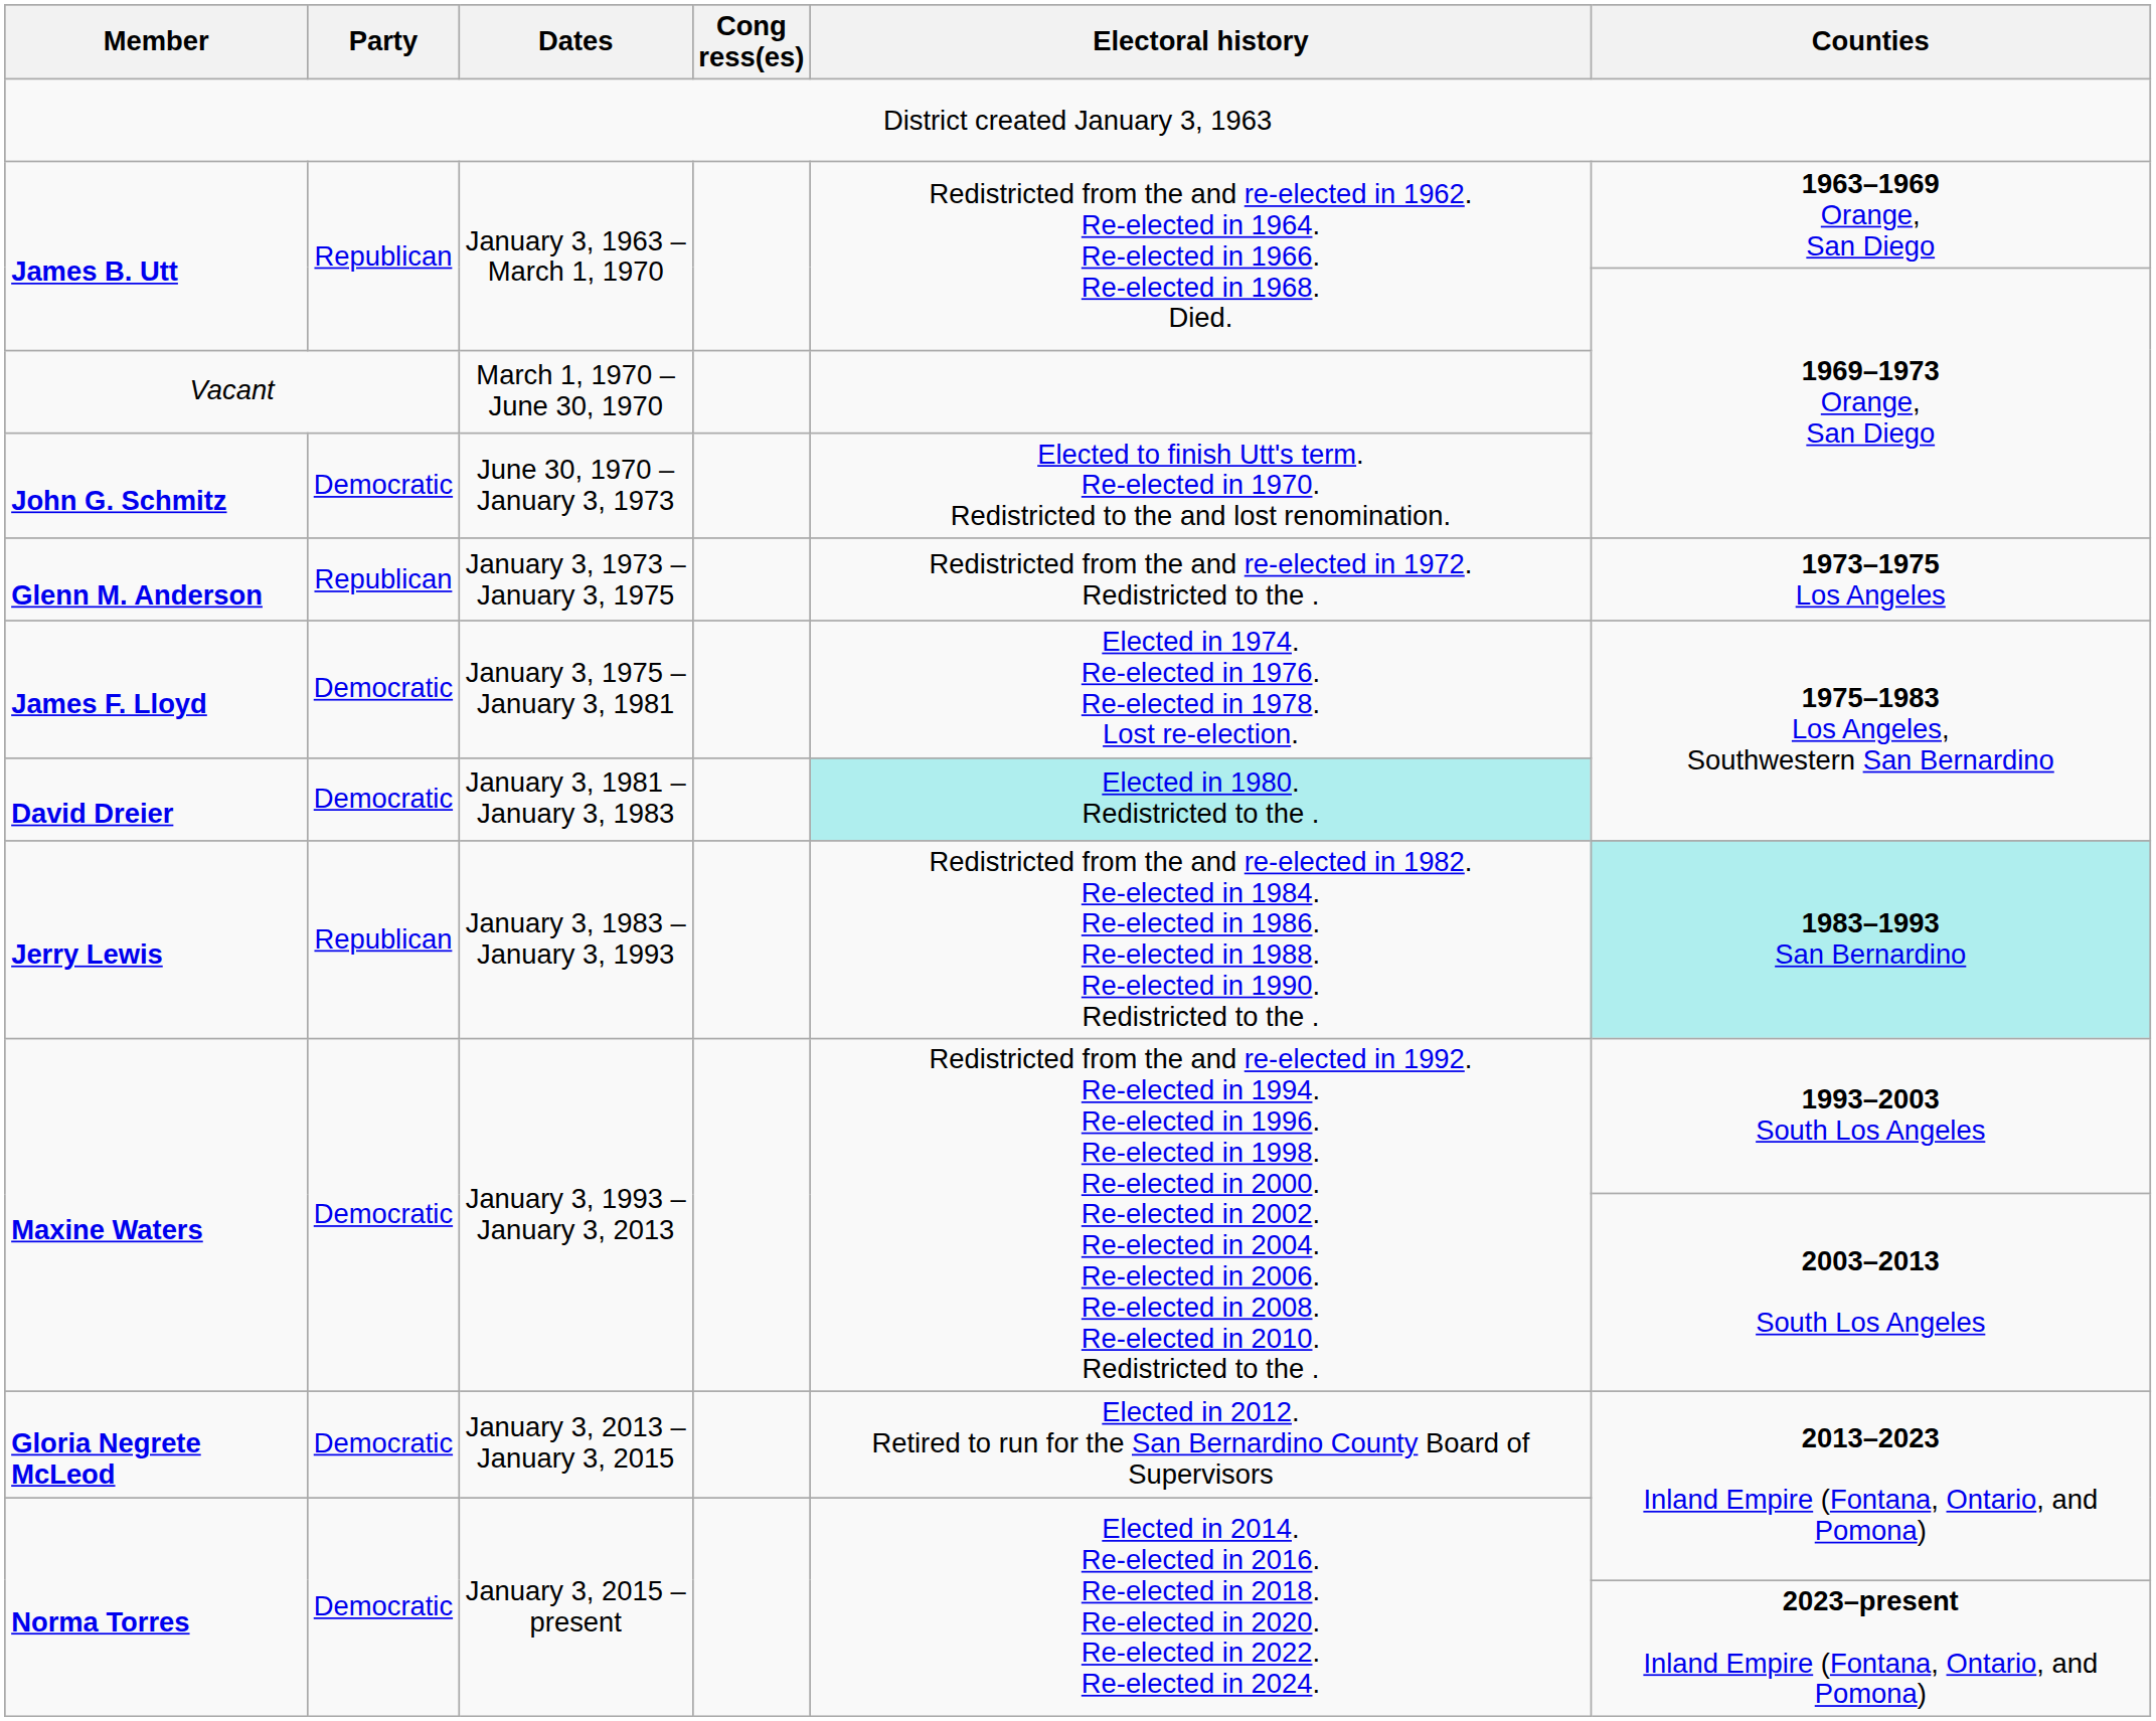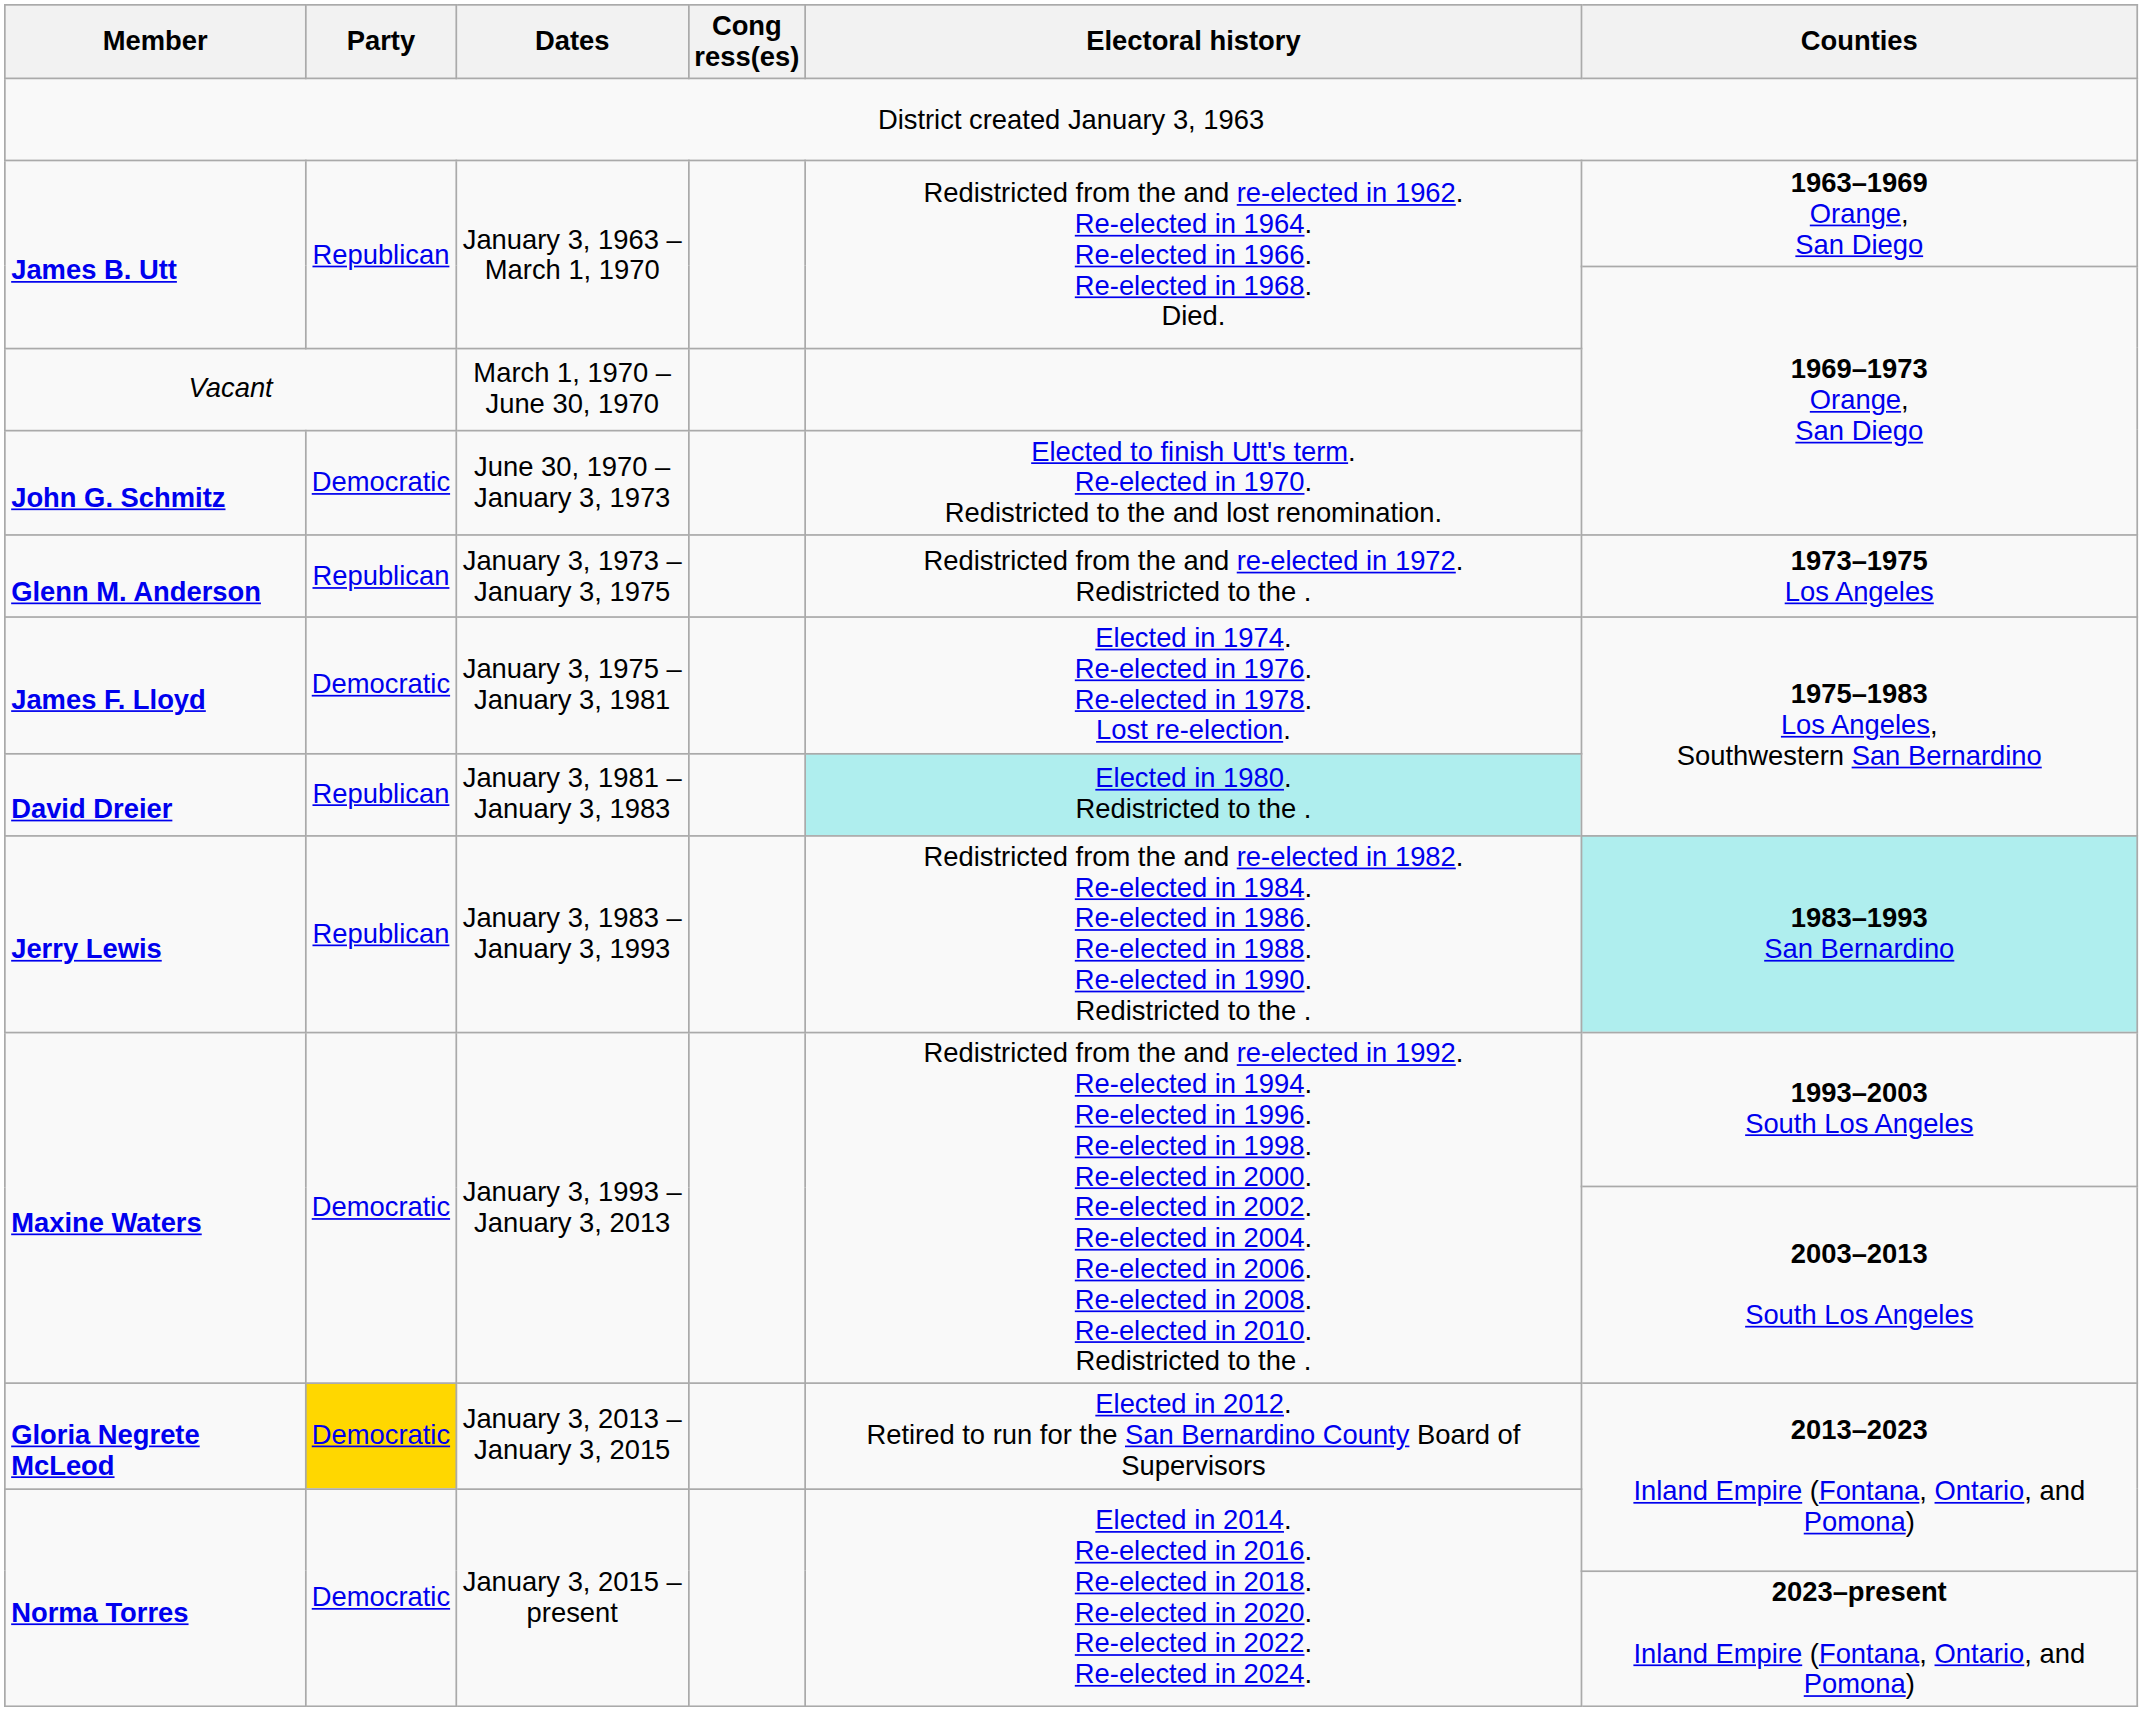 <table class=wikitable style="text-align:center">
 <tr>
 <th>Member</th>
 <th>Party</th>
 <th>Dates</th>
 <th>Cong<br>ress(es)</th>
 <th>Electoral history</th>
 <th>Counties</th>
 </tr>
 <tr style="height:3em">
 <td colspan=6>District created January 3, 1963</td>
 </tr>
 <tr style="height:3em">
 <td rowspan=2  align=left><br><strong><a href='#'>James B. Utt</a></strong><br></td>
 <td rowspan=2  ><a href='#'>Republican</a></td>
 <td rowspan=2  nowrap>January 3, 1963 –<br>March 1, 1970</td>
 <td rowspan=2></td>
 <td rowspan=2>Redistricted from the  and <a href='#'>re-elected in 1962</a>.<br><a href='#'>Re-elected in 1964</a>.<br><a href='#'>Re-elected in 1966</a>.<br><a href='#'>Re-elected in 1968</a>.<br>Died.</td>
 <td><strong>1963–1969</strong><br><a href='#'>Orange</a>,<br><a href='#'>San Diego</a></td>
 </tr>
 <tr style="height:3em">
 <td rowspan=3><strong>1969–1973</strong><br><a href='#'>Orange</a>,<br><a href='#'>San Diego</a></td>
 </tr>
 <tr style="height:3em">
 <td colspan=2><em>Vacant</em></td>
 <td nowrap>March 1, 1970 –<br>June 30, 1970</td>
 <td></td>
 </tr>
 <tr style="height:3em">
 <td align=left><br><strong><a href='#'>John G. Schmitz</a></strong><br></td>
 <td><a href='#'>Democratic</a></td>
 <td nowrap>June 30, 1970 –<br>January 3, 1973</td>
 <td></td>
 <td><a href='#'>Elected to finish Utt's term</a>.<br><a href='#'>Re-elected in 1970</a>.<br>Redistricted to the  and lost renomination.</td>
 </tr>
 <tr style="height:3em">
 <td align=left><br><strong><a href='#'>Glenn M. Anderson</a></strong><br></td>
 <td><a href='#'>Republican</a></td>
 <td nowrap>January 3, 1973 –<br>January 3, 1975</td>
 <td></td>
 <td>Redistricted from the  and <a href='#'>re-elected in 1972</a>.<br>Redistricted to the .</td>
 <td><strong>1973–1975</strong><br><a href='#'>Los Angeles</a></td>
 </tr>
 <tr style="height:3em">
 <td align=left><br><strong><a href='#'>James F. Lloyd</a></strong><br></td>
 <td><a href='#'>Democratic</a></td>
 <td nowrap>January 3, 1975 –<br>January 3, 1981</td>
 <td></td>
 <td><a href='#'>Elected in 1974</a>.<br><a href='#'>Re-elected in 1976</a>.<br><a href='#'>Re-elected in 1978</a>.<br><a href='#'>Lost re-election</a>.</td>
 <td rowspan=2><strong>1975–1983</strong><br><a href='#'>Los Angeles</a>,<br>Southwestern <a href='#'>San Bernardino</a></td>
 </tr>
 <tr style="height:3em">
 <td align=left><br><strong><a href='#'>David Dreier</a></strong><br></td>
-<td><a href='#'>Democratic</a></td>
+<td><a href='#'>Republican</a></td>
 <td nowrap>January 3, 1981 –<br>January 3, 1983</td>
 <td></td>
 <td style="background: paleturquoise;"><a href='#'>Elected in 1980</a>.<br>Redistricted to the .</td>
 </tr>
 <tr style="height:3em">
 <td align=left><br><strong><a href='#'>Jerry Lewis</a></strong><br></td>
 <td><a href='#'>Republican</a></td>
 <td nowrap>January 3, 1983 –<br>January 3, 1993</td>
 <td></td>
 <td>Redistricted from the  and <a href='#'>re-elected in 1982</a>.<br><a href='#'>Re-elected in 1984</a>.<br><a href='#'>Re-elected in 1986</a>.<br><a href='#'>Re-elected in 1988</a>.<br><a href='#'>Re-elected in 1990</a>.<br>Redistricted to the .</td>
 <td style="background: paleturquoise;"><strong>1983–1993</strong><br><a href='#'>San Bernardino</a></td>
 </tr>
 <tr style="height:3em">
 <td rowspan=2 align=left><br><strong><a href='#'>Maxine Waters</a></strong><br></td>
 <td rowspan=2 ><a href='#'>Democratic</a></td>
 <td rowspan=2 nowrap>January 3, 1993 –<br>January 3, 2013</td>
 <td rowspan=2></td>
 <td rowspan=2>Redistricted from the  and <a href='#'>re-elected in 1992</a>.<br><a href='#'>Re-elected in 1994</a>.<br><a href='#'>Re-elected in 1996</a>.<br><a href='#'>Re-elected in 1998</a>.<br><a href='#'>Re-elected in 2000</a>.<br><a href='#'>Re-elected in 2002</a>.<br><a href='#'>Re-elected in 2004</a>.<br><a href='#'>Re-elected in 2006</a>.<br><a href='#'>Re-elected in 2008</a>.<br><a href='#'>Re-elected in 2010</a>.<br>Redistricted to the .</td>
 <td><strong>1993–2003</strong><br><a href='#'>South Los Angeles</a></td>
 </tr>
 <tr style="height:3em">
 <td><strong>2003–2013</strong><br><br><a href='#'>South Los Angeles</a></td>
 </tr>
 <tr style="height:3em">
 <td align=left><br><strong><a href='#'>Gloria Negrete McLeod</a></strong><br></td>
-<td><a href='#'>Democratic</a></td>
+<td style="background: gold;"><a href='#'>Democratic</a></td>
 <td nowrap>January 3, 2013 –<br>January 3, 2015</td>
 <td></td>
 <td><a href='#'>Elected in 2012</a>.<br>Retired to run for the <a href='#'>San Bernardino County</a> Board of Supervisors</td>
 <td rowspan=2><strong>2013–2023</strong><br><br><a href='#'>Inland Empire</a> (<a href='#'>Fontana</a>, <a href='#'>Ontario</a>, and <a href='#'>Pomona</a>)</td>
 </tr>
 <tr style="height:3em">
 <td rowspan=2 align=left><br><strong><a href='#'>Norma Torres</a></strong><br></td>
 <td rowspan=2 ><a href='#'>Democratic</a></td>
 <td rowspan=2 nowrap>January 3, 2015 –<br>present</td>
 <td rowspan=2></td>
 <td rowspan=2><a href='#'>Elected in 2014</a>.<br><a href='#'>Re-elected in 2016</a>.<br><a href='#'>Re-elected in 2018</a>.<br><a href='#'>Re-elected in 2020</a>.<br><a href='#'>Re-elected in 2022</a>.<br><a href='#'>Re-elected in 2024</a>.</td>
 </tr>
 <tr style="height:3em">
 <td><strong>2023–present</strong><br><br><a href='#'>Inland Empire</a> (<a href='#'>Fontana</a>, <a href='#'>Ontario</a>, and <a href='#'>Pomona</a>)</td>
 </tr>
 </table>
